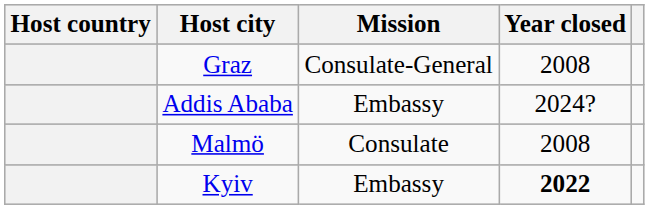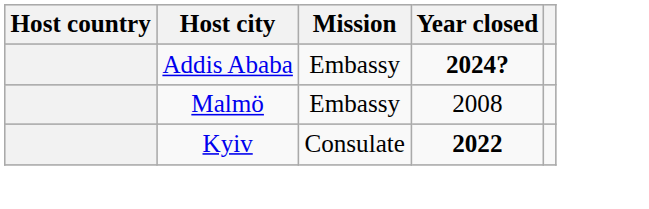 <table class="wikitable plainrowheaders" style="text-align:center;">
 <tr>
 <th scope="col">Host country</th>
 <th scope="col">Host city</th>
 <th scope="col">Mission</th>
 <th scope="col">Year closed</th>
 <th scope="col"></th>
 </tr>
 <tr>
 <th scope="row"></th>
-<td><a href='#'>Graz</a></td>
-<td>Consulate-General</td>
-<td>2008</td>
-<td></td>
-</tr>
-<tr>
-<th scope="row"></th>
 <td><a href='#'>Addis Ababa</a></td>
 <td>Embassy</td>
-<td>2024?</td>
+<td><strong>2024?</strong></td>
 <td></td>
 </tr>
 <tr>
 <th scope="row"></th>
 <td><a href='#'>Malmö</a></td>
-<td>Consulate</td>
+<td>Embassy</td>
 <td>2008</td>
 <td></td>
 </tr>
 <tr>
 <th scope="row"></th>
 <td><a href='#'>Kyiv</a></td>
-<td>Embassy</td>
+<td>Consulate</td>
 <td><strong>2022</strong></td>
 <td></td>
 </tr>
 </table>
